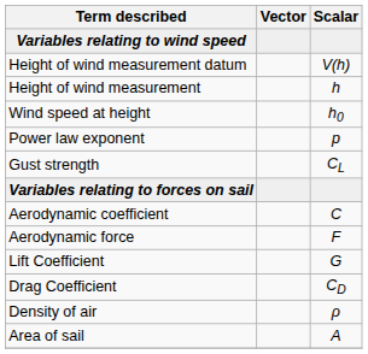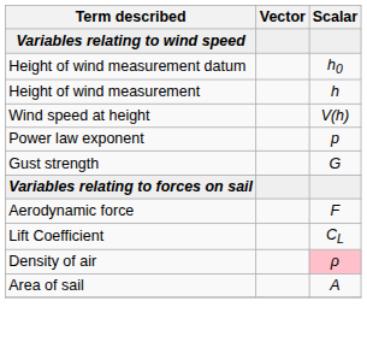 <table class="wikitable floatright">
 <tr>
 <th>Term described</th>
 <th>Vector</th>
 <th>Scalar</th>
 </tr>
 <tr>
 <th style="background: #efefef;"><em>Variables relating to wind speed</em></th>
 <th style="background: #efefef;"></th>
 <th style="background: #efefef;"></th>
 </tr>
 <tr>
 <td>Height of wind measurement datum</td>
 <td></td>
-<td style="text-align:center;"><em>V(h)</em></td>
+<td style="text-align:center;"><em>h<sub>0</sub></em></td>
 </tr>
 <tr>
 <td>Height of wind measurement</td>
 <td></td>
 <td style="text-align:center;"><em>h</em></td>
 </tr>
 <tr>
 <td>Wind speed at height</td>
 <td></td>
-<td style="text-align:center;"><em>h<sub>0</sub></em></td>
+<td style="text-align:center;"><em>V(h)</em></td>
 </tr>
 <tr>
 <td>Power law exponent</td>
 <td></td>
 <td style="text-align:center;"><em>p</em></td>
 </tr>
 <tr>
 <td>Gust strength</td>
 <td style="text-align:center;"></td>
-<td style="text-align:center;"><em>C<sub>L</sub></em></td>
+<td style="text-align:center;"><em>G</em></td>
 </tr>
 <tr>
 <th style="background: #efefef;"><em>Variables relating to forces on sail</em></th>
 <th style="background: #efefef;"></th>
 <th style="background: #efefef;"></th>
-</tr>
-<tr>
-<td>Aerodynamic coefficient</td>
-<td style="text-align:center;"></td>
-<td style="text-align:center;"><em>C</em></td>
 </tr>
 <tr>
 <td>Aerodynamic force</td>
 <td style="text-align:center;"></td>
 <td style="text-align:center;"><em>F</em></td>
 </tr>
 <tr>
 <td>Lift Coefficient</td>
 <td style="text-align:center;"></td>
-<td style="text-align:center;"><em>G</em></td>
-</tr>
-<tr>
-<td>Drag Coefficient</td>
-<td style="text-align:center;"></td>
-<td style="text-align:center;"><em>C<sub>D</sub></em></td>
+<td style="text-align:center;"><em>C<sub>L</sub></em></td>
 </tr>
 <tr>
 <td>Density of air</td>
 <td style="text-align:center;"></td>
-<td style="text-align:center;"><em>ρ</em></td>
+<td style="background: pink; text-align:center;"><em>ρ</em></td>
 </tr>
 <tr>
 <td>Area of sail</td>
 <td style="text-align:center;"></td>
 <td style="text-align:center;"><em>A</em></td>
 </tr>
 <tr>
 </tr>
 </table>
